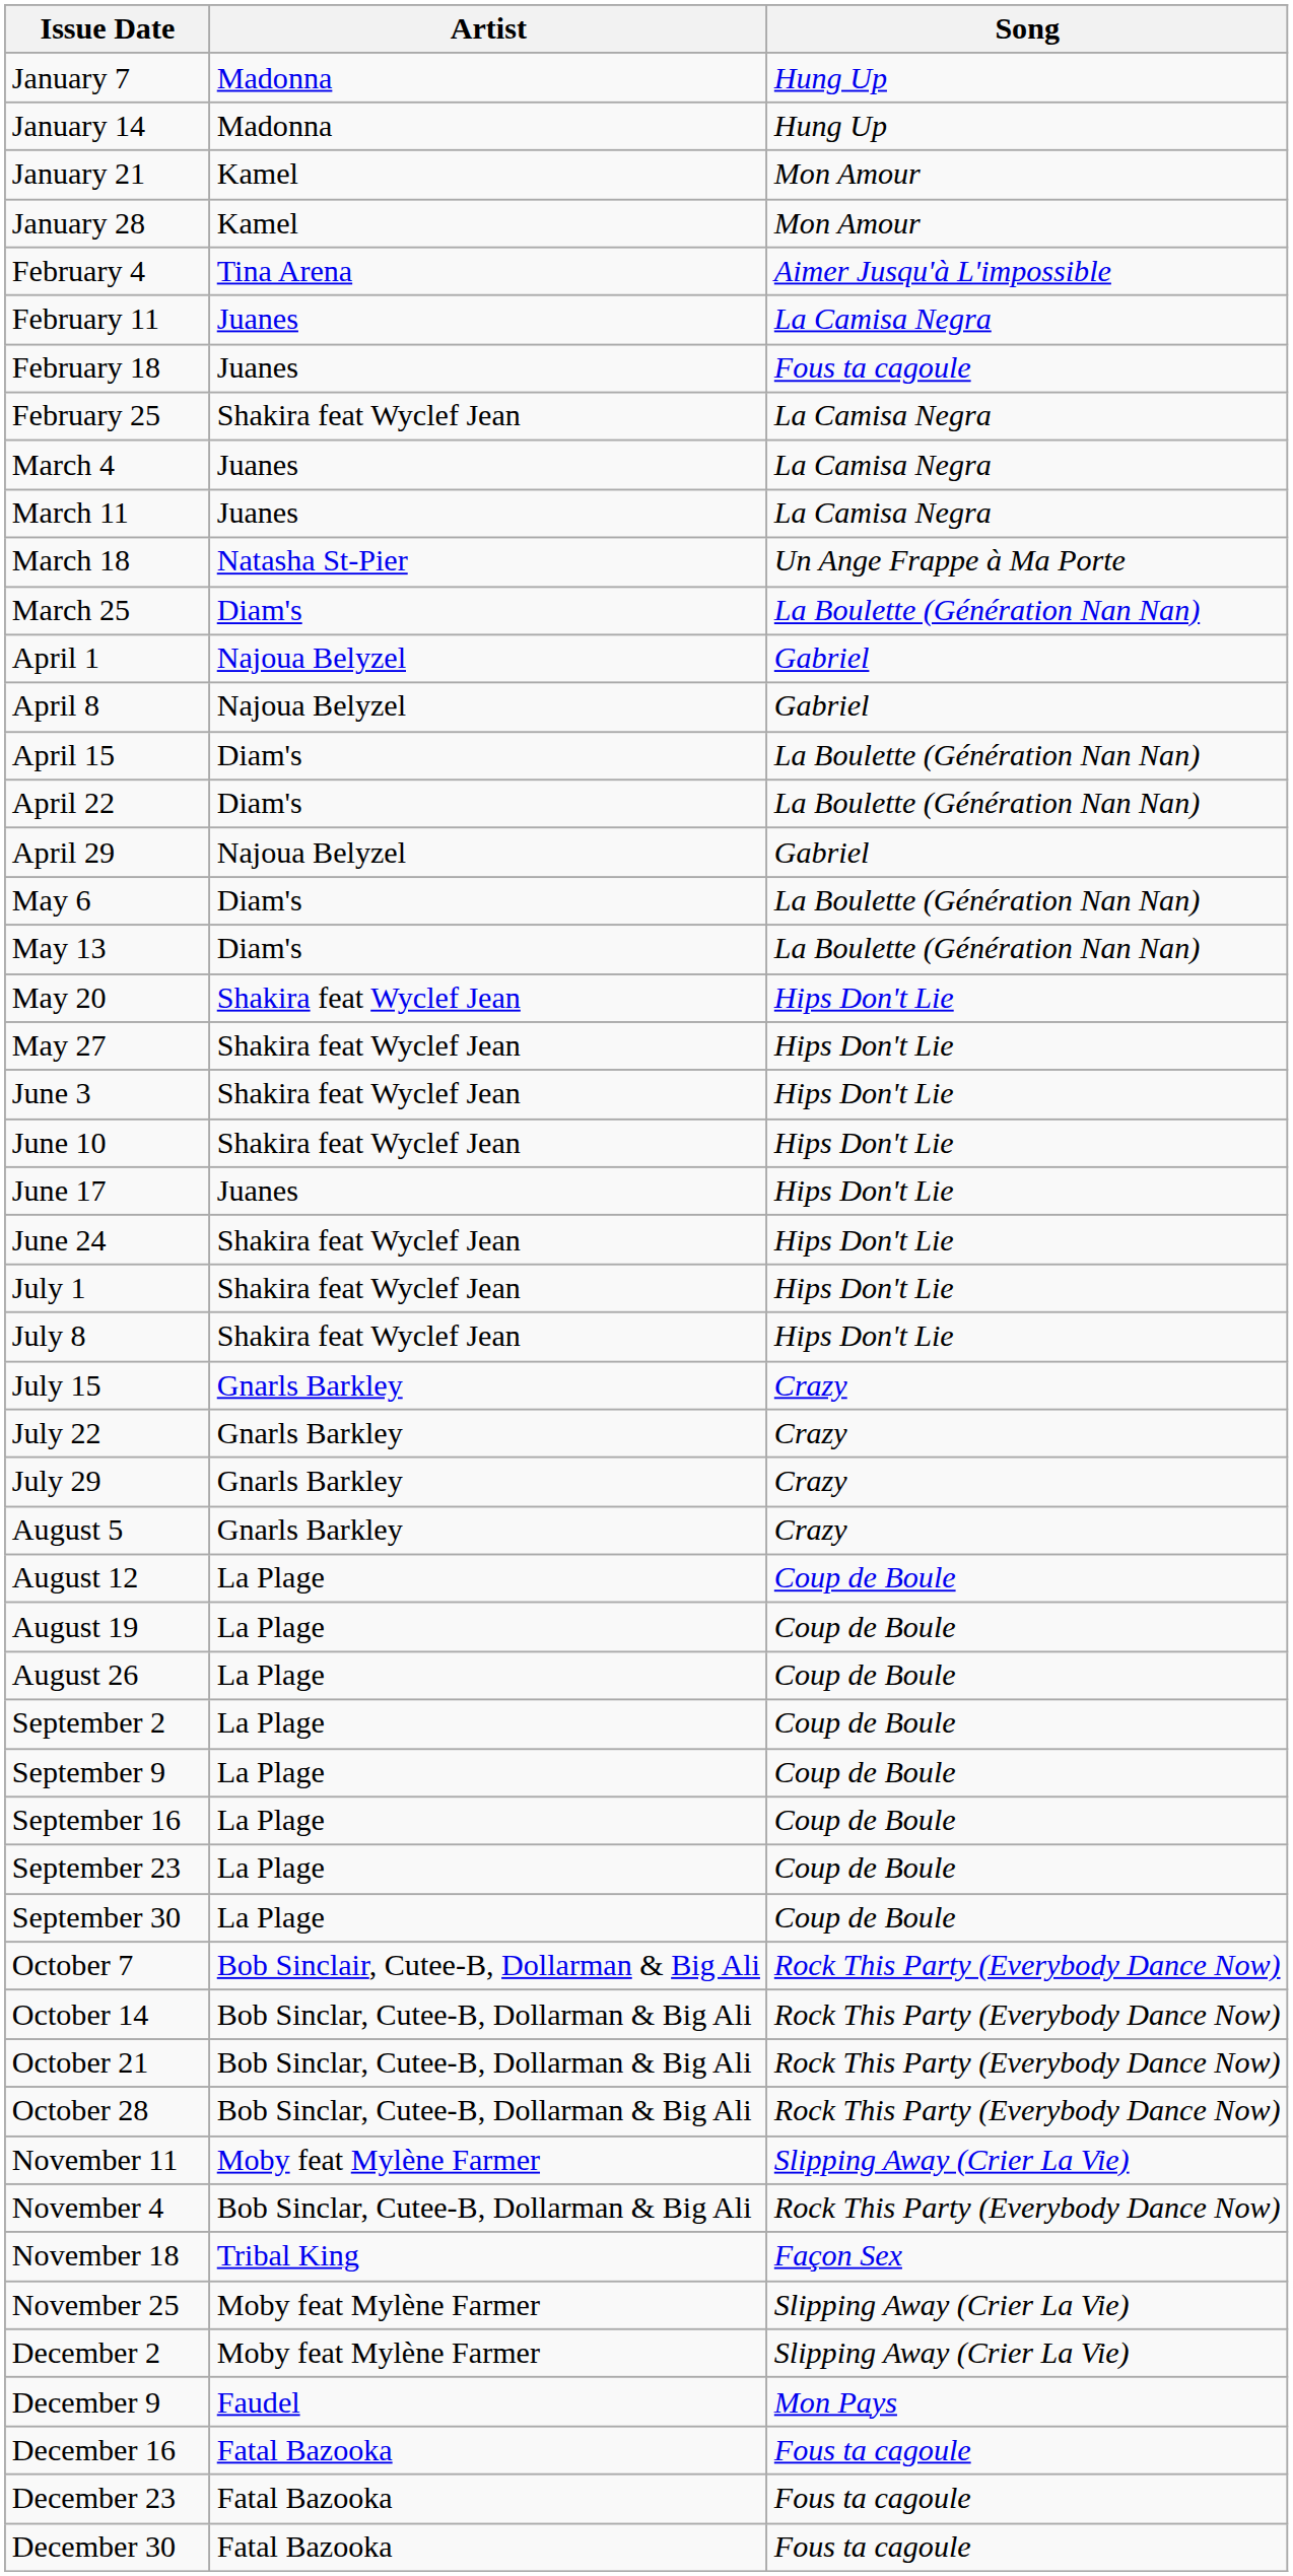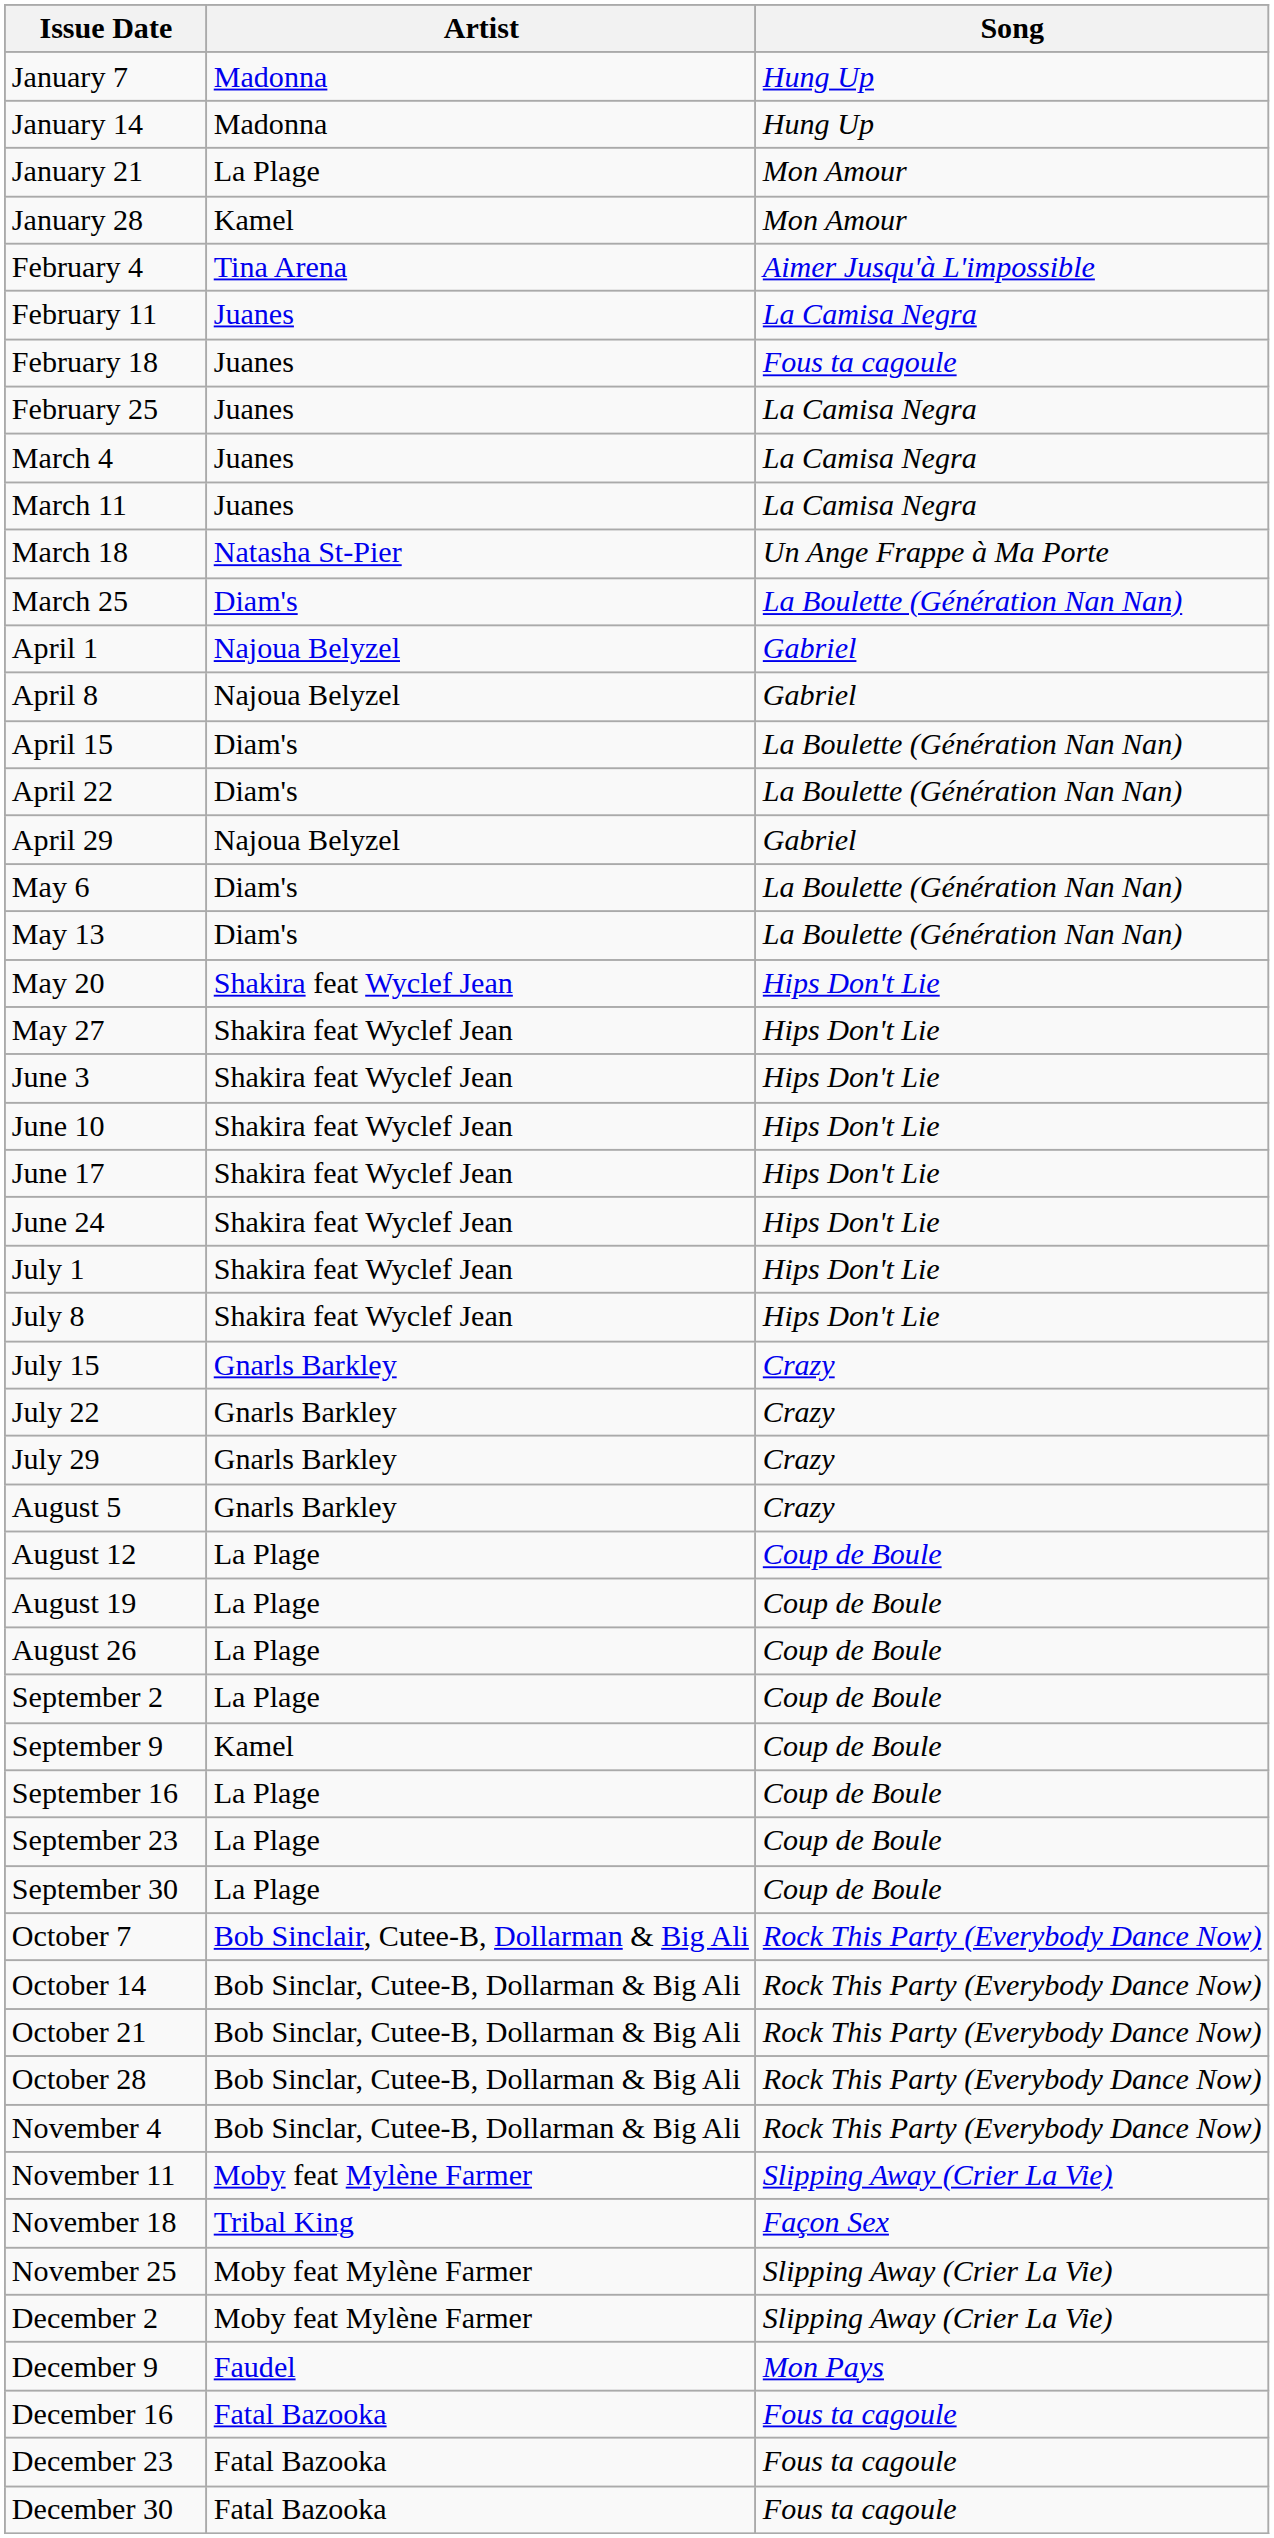 <table class="wikitable">
 <tr>
 <th width="100px">Issue Date</th>
 <th>Artist</th>
 <th>Song</th>
 </tr>
 <tr>
 <td>January 7</td>
 <td><a href='#'>Madonna</a></td>
 <td><em><a href='#'>Hung Up</a></em></td>
 </tr>
 <tr>
 <td>January 14</td>
 <td>Madonna</td>
 <td><em>Hung Up</em></td>
 </tr>
 <tr>
 <td>January 21</td>
-<td>Kamel</td>
+<td>La Plage</td>
 <td><em>Mon Amour</em></td>
 </tr>
 <tr>
 <td>January 28</td>
 <td>Kamel</td>
 <td><em>Mon Amour</em></td>
 </tr>
 <tr>
 <td>February 4</td>
 <td><a href='#'>Tina Arena</a></td>
 <td><em><a href='#'>Aimer Jusqu'à L'impossible</a></em></td>
 </tr>
 <tr>
 <td>February 11</td>
 <td><a href='#'>Juanes</a></td>
 <td><em><a href='#'>La Camisa Negra</a></em></td>
 </tr>
 <tr>
 <td>February 18</td>
 <td>Juanes</td>
 <td><em><a href='#'>Fous ta cagoule</a></em></td>
 </tr>
 <tr>
 <td>February 25</td>
-<td>Shakira feat Wyclef Jean</td>
+<td>Juanes</td>
 <td><em>La Camisa Negra</em></td>
 </tr>
 <tr>
 <td>March 4</td>
 <td>Juanes</td>
 <td><em>La Camisa Negra</em></td>
 </tr>
 <tr>
 <td>March 11</td>
 <td>Juanes</td>
 <td><em>La Camisa Negra</em></td>
 </tr>
 <tr>
 <td>March 18</td>
 <td><a href='#'>Natasha St-Pier</a></td>
 <td><em>Un Ange Frappe à Ma Porte</em></td>
 </tr>
 <tr>
 <td>March 25</td>
 <td><a href='#'>Diam's</a></td>
 <td><em><a href='#'>La Boulette (Génération Nan Nan)</a></em></td>
 </tr>
 <tr>
 <td>April 1</td>
 <td><a href='#'>Najoua Belyzel</a></td>
 <td><em><a href='#'>Gabriel</a></em></td>
 </tr>
 <tr>
 <td>April 8</td>
 <td>Najoua Belyzel</td>
 <td><em>Gabriel</em></td>
 </tr>
 <tr>
 <td>April 15</td>
 <td>Diam's</td>
 <td><em>La Boulette (Génération Nan Nan)</em></td>
 </tr>
 <tr>
 <td>April 22</td>
 <td>Diam's</td>
 <td><em>La Boulette (Génération Nan Nan)</em></td>
 </tr>
 <tr>
 <td>April 29</td>
 <td>Najoua Belyzel</td>
 <td><em>Gabriel</em></td>
 </tr>
 <tr>
 <td>May 6</td>
 <td>Diam's</td>
 <td><em>La Boulette (Génération Nan Nan)</em></td>
 </tr>
 <tr>
 <td>May 13</td>
 <td>Diam's</td>
 <td><em>La Boulette (Génération Nan Nan)</em></td>
 </tr>
 <tr>
 <td>May 20</td>
 <td><a href='#'>Shakira</a> feat <a href='#'>Wyclef Jean</a></td>
 <td><em><a href='#'>Hips Don't Lie</a></em></td>
 </tr>
 <tr>
 <td>May 27</td>
 <td>Shakira feat Wyclef Jean</td>
 <td><em>Hips Don't Lie</em></td>
 </tr>
 <tr>
 <td>June 3</td>
 <td>Shakira feat Wyclef Jean</td>
 <td><em>Hips Don't Lie</em></td>
 </tr>
 <tr>
 <td>June 10</td>
 <td>Shakira feat Wyclef Jean</td>
 <td><em>Hips Don't Lie</em></td>
 </tr>
 <tr>
 <td>June 17</td>
-<td>Juanes</td>
+<td>Shakira feat Wyclef Jean</td>
 <td><em>Hips Don't Lie</em></td>
 </tr>
 <tr>
 <td>June 24</td>
 <td>Shakira feat Wyclef Jean</td>
 <td><em>Hips Don't Lie</em></td>
 </tr>
 <tr>
 <td>July 1</td>
 <td>Shakira feat Wyclef Jean</td>
 <td><em>Hips Don't Lie</em></td>
 </tr>
 <tr>
 <td>July 8</td>
 <td>Shakira feat Wyclef Jean</td>
 <td><em>Hips Don't Lie</em></td>
 </tr>
 <tr>
 <td>July 15</td>
 <td><a href='#'>Gnarls Barkley</a></td>
 <td><em><a href='#'>Crazy</a></em></td>
 </tr>
 <tr>
 <td>July 22</td>
 <td>Gnarls Barkley</td>
 <td><em>Crazy</em></td>
 </tr>
 <tr>
 <td>July 29</td>
 <td>Gnarls Barkley</td>
 <td><em>Crazy</em></td>
 </tr>
 <tr>
 <td>August 5</td>
 <td>Gnarls Barkley</td>
 <td><em>Crazy</em></td>
 </tr>
 <tr>
 <td>August 12</td>
 <td>La Plage</td>
 <td><em><a href='#'>Coup de Boule</a></em></td>
 </tr>
 <tr>
 <td>August 19</td>
 <td>La Plage</td>
 <td><em>Coup de Boule</em></td>
 </tr>
 <tr>
 <td>August 26</td>
 <td>La Plage</td>
 <td><em>Coup de Boule</em></td>
 </tr>
 <tr>
 <td>September 2</td>
 <td>La Plage</td>
 <td><em>Coup de Boule</em></td>
 </tr>
 <tr>
 <td>September 9</td>
-<td>La Plage</td>
+<td>Kamel</td>
 <td><em>Coup de Boule</em></td>
 </tr>
 <tr>
 <td>September 16</td>
 <td>La Plage</td>
 <td><em>Coup de Boule</em></td>
 </tr>
 <tr>
 <td>September 23</td>
 <td>La Plage</td>
 <td><em>Coup de Boule</em></td>
 </tr>
 <tr>
 <td>September 30</td>
 <td>La Plage</td>
 <td><em>Coup de Boule</em></td>
 </tr>
 <tr>
 <td>October 7</td>
 <td><a href='#'>Bob Sinclair</a>, Cutee-B, <a href='#'>Dollarman</a> & <a href='#'>Big Ali</a></td>
 <td><em><a href='#'>Rock This Party (Everybody Dance Now)</a></em></td>
 </tr>
 <tr>
 <td>October 14</td>
 <td>Bob Sinclar, Cutee-B, Dollarman & Big Ali</td>
 <td><em>Rock This Party (Everybody Dance Now)</em></td>
 </tr>
 <tr>
 <td>October 21</td>
 <td>Bob Sinclar, Cutee-B, Dollarman & Big Ali</td>
 <td><em>Rock This Party (Everybody Dance Now)</em></td>
 </tr>
 <tr>
 <td>October 28</td>
 <td>Bob Sinclar, Cutee-B, Dollarman & Big Ali</td>
 <td><em>Rock This Party (Everybody Dance Now)</em></td>
 </tr>
 <tr>
+<td>November 4</td>
+<td>Bob Sinclar, Cutee-B, Dollarman & Big Ali</td>
+<td><em>Rock This Party (Everybody Dance Now)</em></td>
+</tr>
+<tr>
 <td>November 11</td>
 <td><a href='#'>Moby</a> feat <a href='#'>Mylène Farmer</a></td>
 <td><em><a href='#'>Slipping Away (Crier La Vie)</a></em></td>
-</tr>
-<tr>
-<td>November 4</td>
-<td>Bob Sinclar, Cutee-B, Dollarman & Big Ali</td>
-<td><em>Rock This Party (Everybody Dance Now)</em></td>
 </tr>
 <tr>
 <td>November 18</td>
 <td><a href='#'>Tribal King</a></td>
 <td><em><a href='#'>Façon Sex</a></em></td>
 </tr>
 <tr>
 <td>November 25</td>
 <td>Moby feat Mylène Farmer</td>
 <td><em>Slipping Away (Crier La Vie)</em></td>
 </tr>
 <tr>
 <td>December 2</td>
 <td>Moby feat Mylène Farmer</td>
 <td><em>Slipping Away (Crier La Vie)</em></td>
 </tr>
 <tr>
 <td>December 9</td>
 <td><a href='#'>Faudel</a></td>
 <td><em><a href='#'>Mon Pays</a></em></td>
 </tr>
 <tr>
 <td>December 16</td>
 <td><a href='#'>Fatal Bazooka</a></td>
 <td><em><a href='#'>Fous ta cagoule</a></em></td>
 </tr>
 <tr>
 <td>December 23</td>
 <td>Fatal Bazooka</td>
 <td><em>Fous ta cagoule</em></td>
 </tr>
 <tr>
 <td>December 30</td>
 <td>Fatal Bazooka</td>
 <td><em>Fous ta cagoule</em></td>
 </tr>
 <tr>
 </tr>
 </table>
